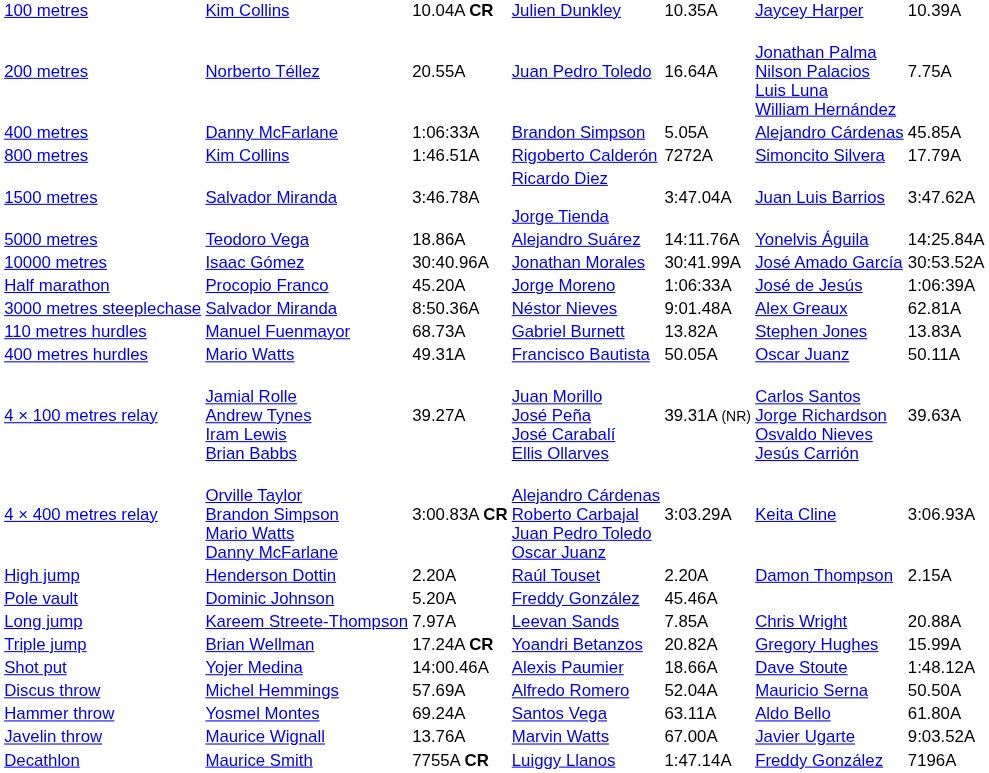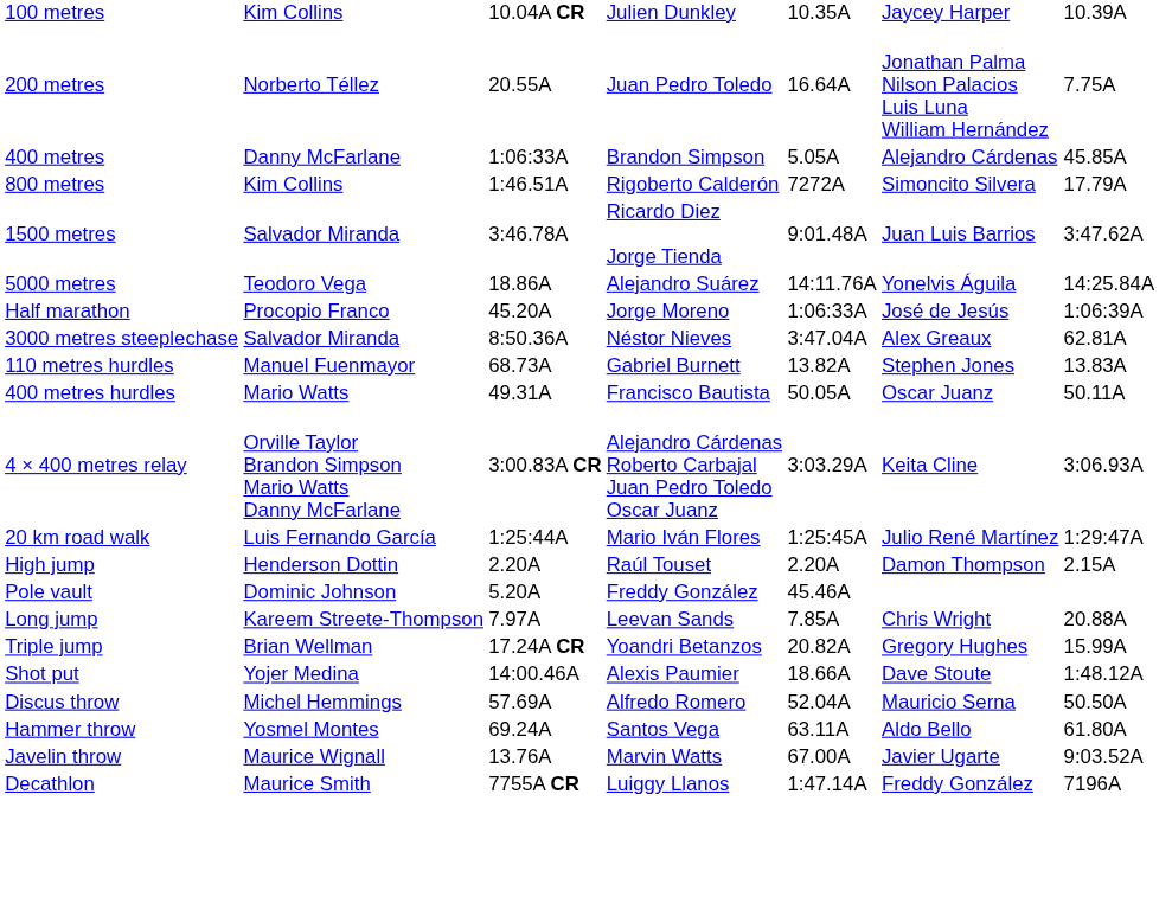 <table>
 <tr>
 <td><a href='#'>100 metres</a></td>
 <td><a href='#'>Kim Collins</a><br> </td>
 <td>10.04A <strong>CR</strong></td>
 <td><a href='#'>Julien Dunkley</a><br> </td>
 <td>10.35A</td>
 <td><a href='#'>Jaycey Harper</a><br> </td>
 <td>10.39A</td>
 </tr>
 <tr>
 <td><a href='#'>200 metres</a></td>
 <td><a href='#'>Norberto Téllez</a><br> </td>
 <td>20.55A</td>
 <td><a href='#'>Juan Pedro Toledo</a><br> </td>
 <td>16.64A</td>
 <td><br><a href='#'>Jonathan Palma</a><br><a href='#'>Nilson Palacios</a><br><a href='#'>Luis Luna</a><br><a href='#'>William Hernández</a></td>
 <td>7.75A</td>
 </tr>
 <tr>
 <td><a href='#'>400 metres</a></td>
 <td><a href='#'>Danny McFarlane</a><br> </td>
 <td>1:06:33A</td>
 <td><a href='#'>Brandon Simpson</a><br> </td>
 <td>5.05A</td>
 <td><a href='#'>Alejandro Cárdenas</a><br> </td>
 <td>45.85A</td>
 </tr>
 <tr>
 <td><a href='#'>800 metres</a></td>
 <td><a href='#'>Kim Collins</a><br> </td>
 <td>1:46.51A</td>
 <td><a href='#'>Rigoberto Calderón</a><br> </td>
 <td>7272A</td>
 <td><a href='#'>Simoncito Silvera</a><br> </td>
 <td>17.79A</td>
 </tr>
 <tr>
 <td><a href='#'>1500 metres</a></td>
 <td><a href='#'>Salvador Miranda</a><br> </td>
 <td>3:46.78A</td>
 <td><a href='#'>Ricardo Diez</a><br> <br> <a href='#'>Jorge Tienda</a><br> </td>
-<td>3:47.04A</td>
+<td>9:01.48A</td>
 <td><a href='#'>Juan Luis Barrios</a><br> </td>
 <td>3:47.62A</td>
 </tr>
 <tr>
 <td><a href='#'>5000 metres</a></td>
 <td><a href='#'>Teodoro Vega</a><br> </td>
 <td>18.86A</td>
 <td><a href='#'>Alejandro Suárez</a><br> </td>
 <td>14:11.76A</td>
 <td><a href='#'>Yonelvis Águila</a><br> </td>
 <td>14:25.84A</td>
-</tr>
-<tr>
-<td><a href='#'>10000 metres</a></td>
-<td><a href='#'>Isaac Gómez</a><br> </td>
-<td>30:40.96A</td>
-<td><a href='#'>Jonathan Morales</a><br> </td>
-<td>30:41.99A</td>
-<td><a href='#'>José Amado García</a><br> </td>
-<td>30:53.52A</td>
 </tr>
 <tr>
 <td><a href='#'>Half marathon</a></td>
 <td><a href='#'>Procopio Franco</a><br> </td>
 <td>45.20A</td>
 <td><a href='#'>Jorge Moreno</a><br> </td>
 <td>1:06:33A</td>
 <td><a href='#'>José de Jesús</a><br> </td>
 <td>1:06:39A</td>
 </tr>
 <tr>
 <td><a href='#'>3000 metres steeplechase</a></td>
 <td><a href='#'>Salvador Miranda</a><br> </td>
 <td>8:50.36A</td>
 <td><a href='#'>Néstor Nieves</a><br> </td>
-<td>9:01.48A</td>
+<td>3:47.04A</td>
 <td><a href='#'>Alex Greaux</a><br> </td>
 <td>62.81A</td>
 </tr>
 <tr>
 <td><a href='#'>110 metres hurdles</a></td>
 <td><a href='#'>Manuel Fuenmayor</a><br> </td>
 <td>68.73A</td>
 <td><a href='#'>Gabriel Burnett</a><br> </td>
 <td>13.82A</td>
 <td><a href='#'>Stephen Jones</a><br> </td>
 <td>13.83A</td>
 </tr>
 <tr>
 <td><a href='#'>400 metres hurdles</a></td>
 <td><a href='#'>Mario Watts</a><br> </td>
 <td>49.31A</td>
 <td><a href='#'>Francisco Bautista</a><br> </td>
 <td>50.05A</td>
 <td><a href='#'>Oscar Juanz</a><br> </td>
 <td>50.11A</td>
 </tr>
 <tr>
-<td><a href='#'>4 × 100 metres relay</a></td>
-<td><br><a href='#'>Jamial Rolle</a><br><a href='#'>Andrew Tynes</a><br><a href='#'>Iram Lewis</a><br><a href='#'>Brian Babbs</a></td>
-<td>39.27A</td>
-<td><br><a href='#'>Juan Morillo</a><br><a href='#'>José Peña</a><br><a href='#'>José Carabalí</a><br><a href='#'>Ellis Ollarves</a></td>
-<td>39.31A <small>(NR)</small></td>
-<td><br><a href='#'>Carlos Santos</a><br><a href='#'>Jorge Richardson</a><br><a href='#'>Osvaldo Nieves</a><br><a href='#'>Jesús Carrión</a></td>
-<td>39.63A</td>
-</tr>
-<tr>
 <td><a href='#'>4 × 400 metres relay</a></td>
 <td><br><a href='#'>Orville Taylor</a><br><a href='#'>Brandon Simpson</a><br><a href='#'>Mario Watts</a><br><a href='#'>Danny McFarlane</a></td>
 <td>3:00.83A <strong>CR</strong></td>
 <td><br><a href='#'>Alejandro Cárdenas</a><br><a href='#'>Roberto Carbajal</a><br><a href='#'>Juan Pedro Toledo</a><br><a href='#'>Oscar Juanz</a></td>
 <td>3:03.29A</td>
 <td><a href='#'>Keita Cline</a><br> </td>
 <td>3:06.93A</td>
+</tr>
+<tr>
+<td><a href='#'>20 km road walk</a></td>
+<td><a href='#'>Luis Fernando García</a><br> </td>
+<td>1:25:44A</td>
+<td><a href='#'>Mario Iván Flores</a><br> </td>
+<td>1:25:45A</td>
+<td><a href='#'>Julio René Martínez</a><br> </td>
+<td>1:29:47A</td>
 </tr>
 <tr>
 <td><a href='#'>High jump</a></td>
 <td><a href='#'>Henderson Dottin</a><br> </td>
 <td>2.20A</td>
 <td><a href='#'>Raúl Touset</a><br> </td>
 <td>2.20A</td>
 <td><a href='#'>Damon Thompson</a><br> </td>
 <td>2.15A</td>
 </tr>
 <tr>
 <td><a href='#'>Pole vault</a></td>
 <td><a href='#'>Dominic Johnson</a><br> </td>
 <td>5.20A</td>
 <td><a href='#'>Freddy González</a><br> </td>
 <td>45.46A</td>
 <td></td>
 <td></td>
 </tr>
 <tr>
 <td><a href='#'>Long jump</a></td>
 <td><a href='#'>Kareem Streete-Thompson</a><br> </td>
 <td>7.97A</td>
 <td><a href='#'>Leevan Sands</a><br> </td>
 <td>7.85A</td>
 <td><a href='#'>Chris Wright</a><br> </td>
 <td>20.88A</td>
 </tr>
 <tr>
 <td><a href='#'>Triple jump</a></td>
 <td><a href='#'>Brian Wellman</a><br> </td>
 <td>17.24A <strong>CR</strong></td>
 <td><a href='#'>Yoandri Betanzos</a><br> </td>
 <td>20.82A</td>
 <td><a href='#'>Gregory Hughes</a><br> </td>
 <td>15.99A</td>
 </tr>
 <tr>
 <td><a href='#'>Shot put</a></td>
 <td><a href='#'>Yojer Medina</a><br> </td>
 <td>14:00.46A</td>
 <td><a href='#'>Alexis Paumier</a><br> </td>
 <td>18.66A</td>
 <td><a href='#'>Dave Stoute</a><br> </td>
 <td>1:48.12A</td>
 </tr>
 <tr>
 <td><a href='#'>Discus throw</a></td>
 <td><a href='#'>Michel Hemmings</a><br> </td>
 <td>57.69A</td>
 <td><a href='#'>Alfredo Romero</a><br> </td>
 <td>52.04A</td>
 <td><a href='#'>Mauricio Serna</a><br> </td>
 <td>50.50A</td>
 </tr>
 <tr>
 <td><a href='#'>Hammer throw</a></td>
 <td><a href='#'>Yosmel Montes</a><br> </td>
 <td>69.24A</td>
 <td><a href='#'>Santos Vega</a><br> </td>
 <td>63.11A</td>
 <td><a href='#'>Aldo Bello</a><br> </td>
 <td>61.80A</td>
 </tr>
 <tr>
 <td><a href='#'>Javelin throw</a></td>
 <td><a href='#'>Maurice Wignall</a><br> </td>
 <td>13.76A</td>
 <td><a href='#'>Marvin Watts</a><br> </td>
 <td>67.00A</td>
 <td><a href='#'>Javier Ugarte</a><br> </td>
 <td>9:03.52A</td>
 </tr>
 <tr>
 <td><a href='#'>Decathlon</a></td>
 <td><a href='#'>Maurice Smith</a><br> </td>
 <td>7755A <strong>CR</strong></td>
 <td><a href='#'>Luiggy Llanos</a><br> </td>
 <td>1:47.14A</td>
 <td><a href='#'>Freddy González</a><br> </td>
 <td>7196A</td>
 </tr>
 </table>
